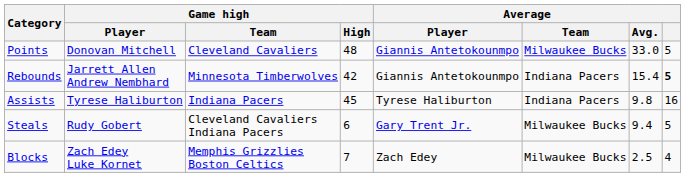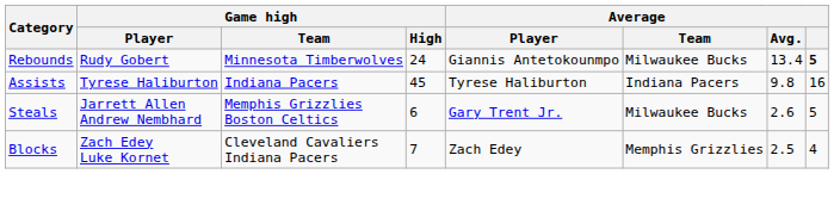 <table class=wikitable style="text-align:left;">
 <tr>
 <th rowspan=2>Category</th>
 <th colspan=3>Game high</th>
 <th colspan=4>Average</th>
 </tr>
 <tr>
 <th>Player</th>
 <th>Team</th>
 <th>High</th>
 <th>Player</th>
 <th>Team</th>
 <th>Avg.</th>
 <th></th>
 </tr>
 <tr>
-<td><a href='#'>Points</a></td>
-<td><a href='#'>Donovan Mitchell</a></td>
-<td><a href='#'>Cleveland Cavaliers</a></td>
-<td>48</td>
-<td><a href='#'>Giannis Antetokounmpo</a></td>
-<td><a href='#'>Milwaukee Bucks</a></td>
-<td>33.0</td>
-<td>5</td>
-</tr>
-<tr>
 <td><a href='#'>Rebounds</a></td>
-<td><a href='#'>Jarrett Allen</a><br><a href='#'>Andrew Nembhard</a></td>
+<td><a href='#'>Rudy Gobert</a></td>
 <td><a href='#'>Minnesota Timberwolves</a></td>
-<td>42</td>
+<td>24</td>
 <td>Giannis Antetokounmpo</td>
-<td>Indiana Pacers</td>
-<td>15.4</td>
+<td>Milwaukee Bucks</td>
+<td>13.4</td>
 <td><strong>5</strong></td>
 </tr>
 <tr>
 <td><a href='#'>Assists</a></td>
 <td><a href='#'>Tyrese Haliburton</a></td>
 <td><a href='#'>Indiana Pacers</a></td>
 <td>45</td>
 <td>Tyrese Haliburton</td>
 <td>Indiana Pacers</td>
 <td>9.8</td>
 <td>16</td>
 </tr>
 <tr>
 <td><a href='#'>Steals</a></td>
-<td><a href='#'>Rudy Gobert</a></td>
-<td>Cleveland Cavaliers<br>Indiana Pacers</td>
+<td><a href='#'>Jarrett Allen</a><br><a href='#'>Andrew Nembhard</a></td>
+<td><a href='#'>Memphis Grizzlies</a><br><a href='#'>Boston Celtics</a></td>
 <td>6</td>
 <td><a href='#'>Gary Trent Jr.</a></td>
 <td>Milwaukee Bucks</td>
-<td>9.4</td>
+<td>2.6</td>
 <td>5</td>
 </tr>
 <tr>
 <td><a href='#'>Blocks</a></td>
 <td><a href='#'>Zach Edey</a><br><a href='#'>Luke Kornet</a></td>
-<td><a href='#'>Memphis Grizzlies</a><br><a href='#'>Boston Celtics</a></td>
+<td>Cleveland Cavaliers<br>Indiana Pacers</td>
 <td>7</td>
 <td>Zach Edey</td>
-<td>Milwaukee Bucks</td>
+<td>Memphis Grizzlies</td>
 <td>2.5</td>
 <td>4</td>
 </tr>
 </table>
